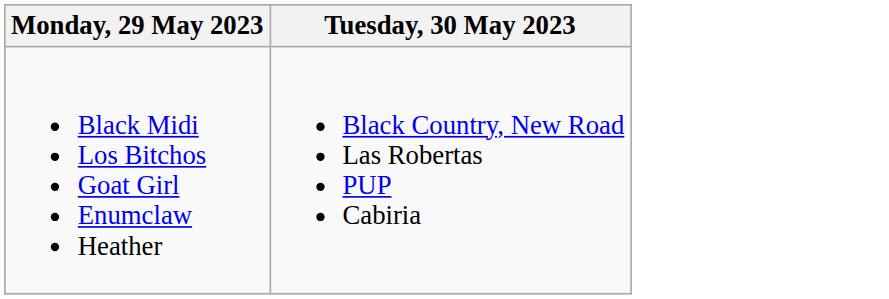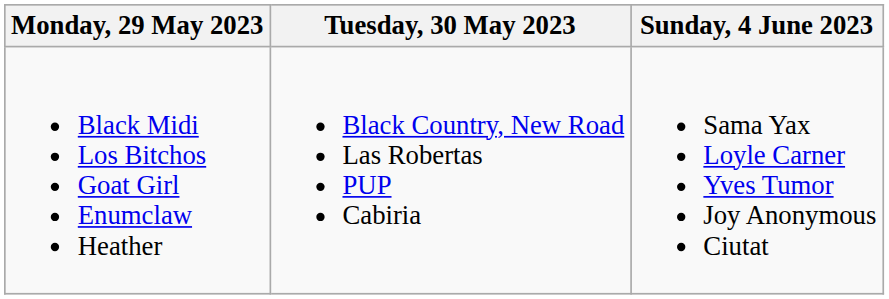 <table class="wikitable">
 <tr>
 <th>Monday, 29 May 2023</th>
 <th>Tuesday, 30 May 2023</th>
+<th>Sunday, 4 June 2023</th>
 </tr>
 <tr valign="top">
 <td><br><ul><li><a href='#'>Black Midi</a></li><li><a href='#'>Los Bitchos</a></li><li><a href='#'>Goat Girl</a></li><li><a href='#'>Enumclaw</a></li><li>Heather</li></ul></td>
 <td><br><ul><li><a href='#'>Black Country, New Road</a></li><li>Las Robertas</li><li><a href='#'>PUP</a></li><li>Cabiria</li></ul></td>
+<td><br><ul><li>Sama Yax</li><li><a href='#'>Loyle Carner</a></li><li><a href='#'>Yves Tumor</a></li><li>Joy Anonymous</li><li>Ciutat</li></ul></td>
 </tr>
 </table>
